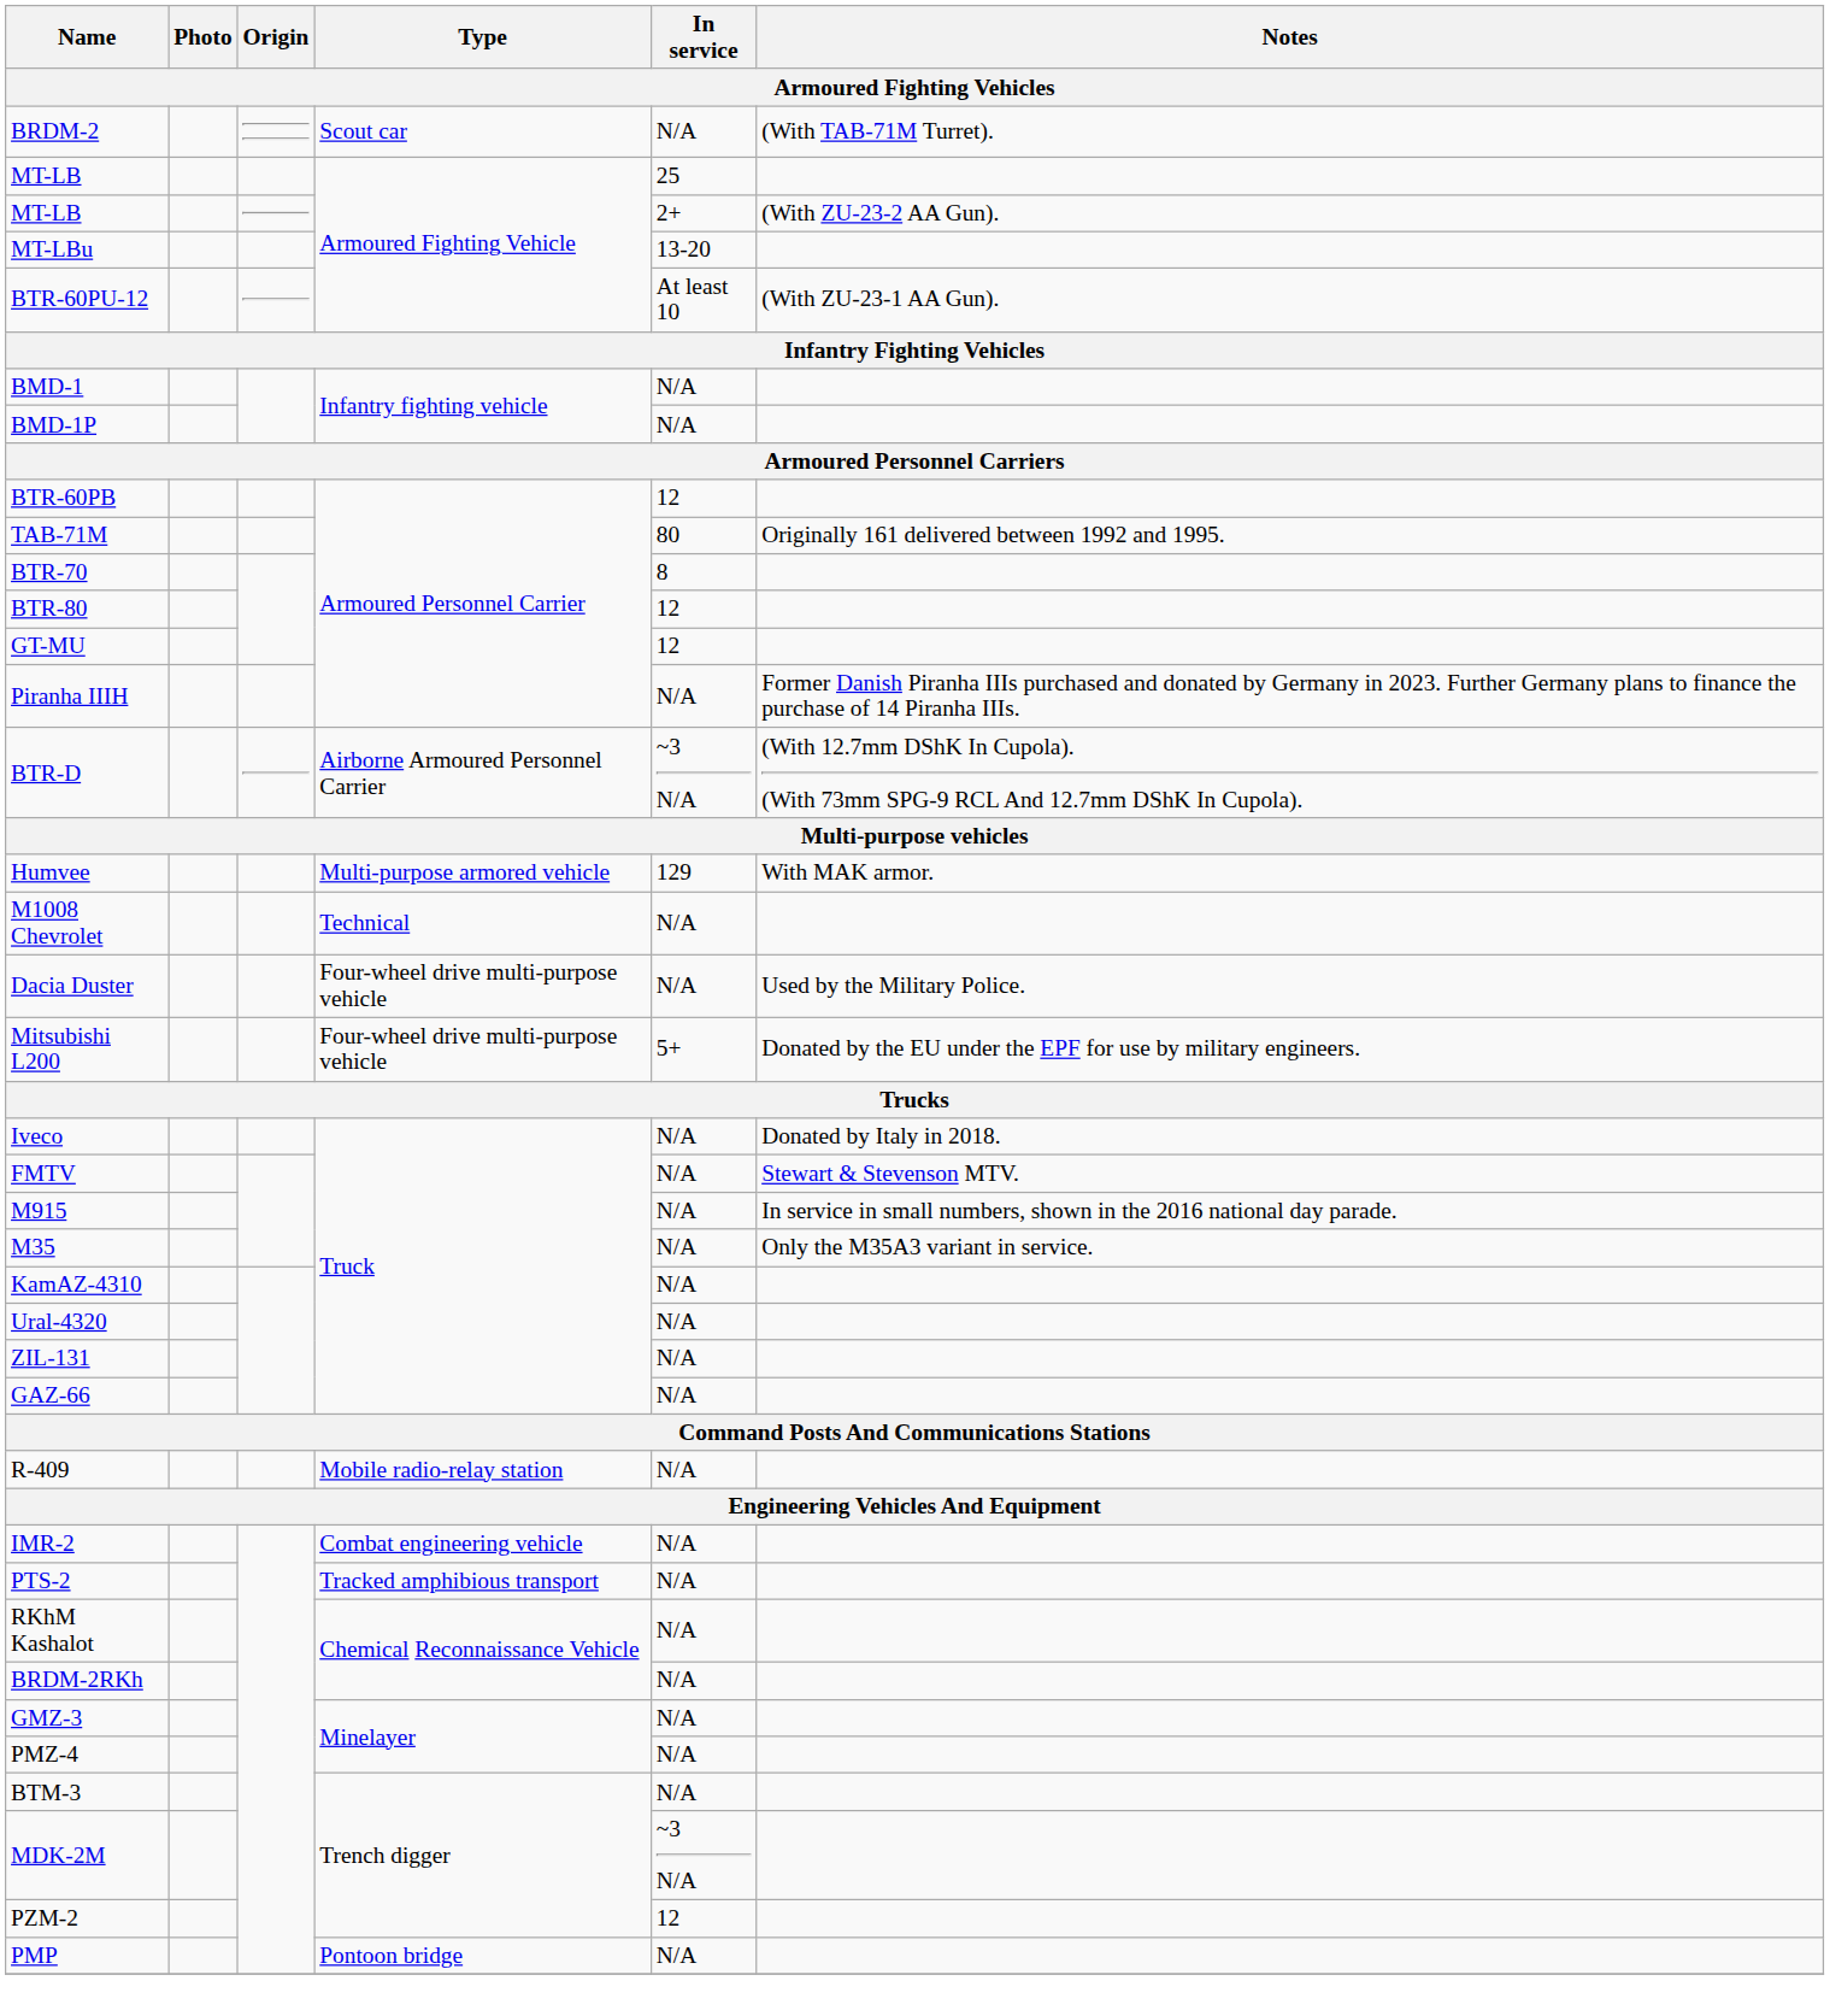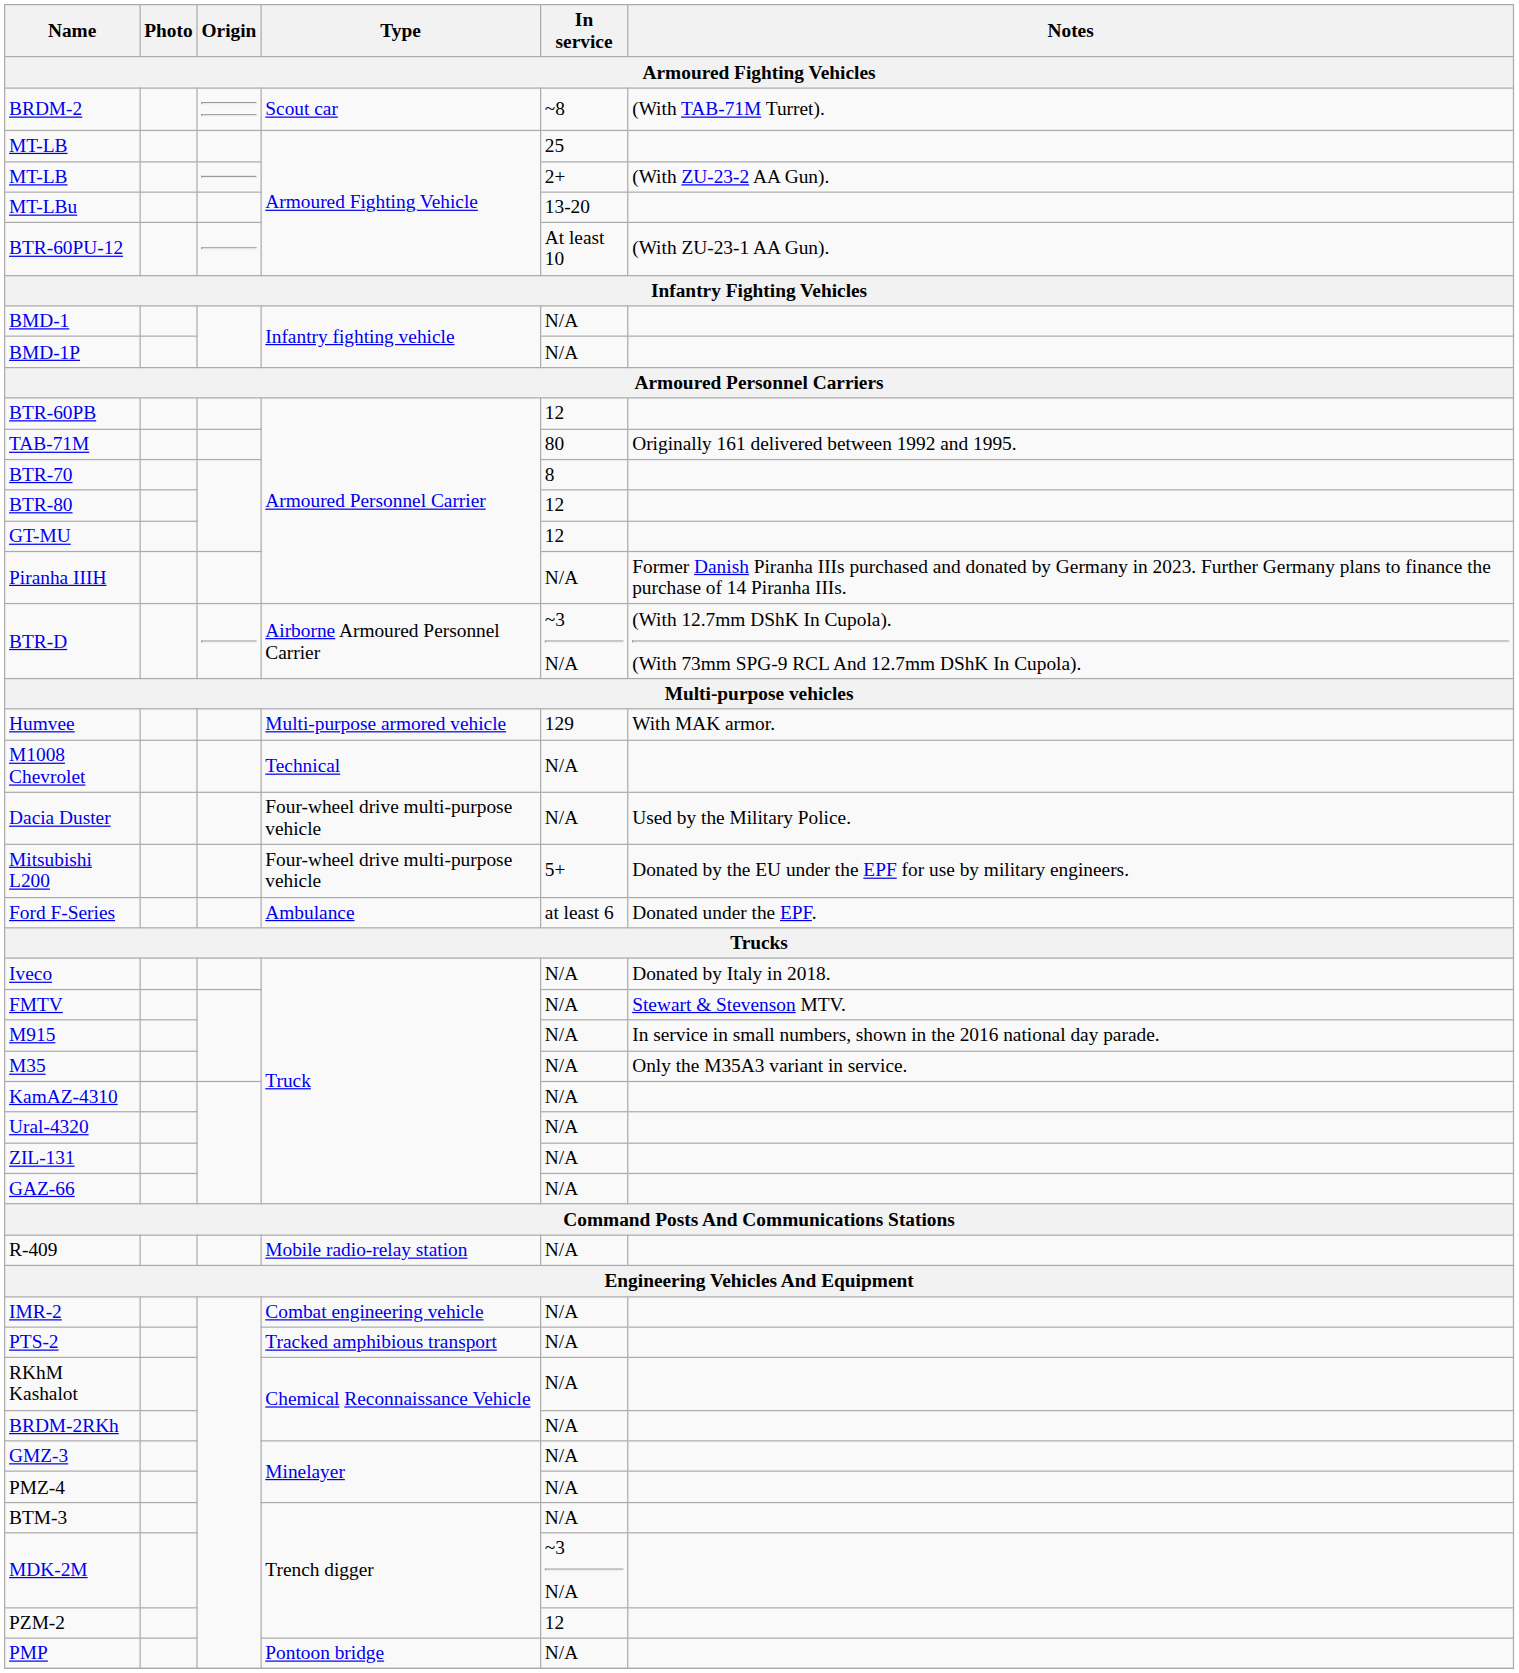 <table class="wikitable">
 <tr>
 <th>Name</th>
 <th>Photo</th>
 <th>Origin</th>
 <th>Type</th>
 <th>In service</th>
 <th>Notes</th>
 </tr>
 <tr>
 <th colspan="6">Armoured Fighting Vehicles</th>
 </tr>
 <tr>
 <td><a href='#'>BRDM-2</a></td>
 <td></td>
 <td><hr><hr></td>
 <td><a href='#'>Scout car</a></td>
-<td>N/A</td>
+<td>~8</td>
 <td>(With <a href='#'>TAB-71M</a> Turret).</td>
 </tr>
 <tr>
 <td><a href='#'>MT-LB</a></td>
 <td></td>
 <td></td>
 <td rowspan="4"><a href='#'>Armoured Fighting Vehicle</a></td>
 <td>25</td>
 <td></td>
 </tr>
 <tr>
 <td><a href='#'>MT-LB</a></td>
 <td></td>
 <td><hr></td>
 <td>2+</td>
 <td>(With <a href='#'>ZU-23-2</a> AA Gun).</td>
 </tr>
 <tr>
 <td><a href='#'>MT-LBu</a></td>
 <td></td>
 <td></td>
 <td>13-20</td>
 <td></td>
 </tr>
 <tr>
 <td><a href='#'>BTR-60PU-12</a></td>
 <td></td>
 <td><hr></td>
 <td>At least 10</td>
 <td>(With ZU-23-1 AA Gun).</td>
 </tr>
 <tr>
 <th colspan="6">Infantry Fighting Vehicles</th>
 </tr>
 <tr>
 <td><a href='#'>BMD-1</a></td>
 <td></td>
 <td rowspan="2"></td>
 <td rowspan="2"><a href='#'>Infantry fighting vehicle</a></td>
 <td>N/A</td>
 <td></td>
 </tr>
 <tr>
 <td><a href='#'>BMD-1P</a></td>
 <td></td>
 <td>N/A</td>
 <td></td>
 </tr>
 <tr>
 <th colspan="6">Armoured Personnel Carriers</th>
 </tr>
 <tr>
 <td><a href='#'>BTR-60PB</a></td>
 <td></td>
 <td></td>
 <td rowspan="6"><a href='#'>Armoured Personnel Carrier</a></td>
 <td>12</td>
 <td></td>
 </tr>
 <tr>
 <td><a href='#'>TAB-71M</a></td>
 <td></td>
 <td></td>
 <td>80</td>
 <td>Originally 161 delivered between 1992 and 1995.</td>
 </tr>
 <tr>
 <td><a href='#'>BTR-70</a></td>
 <td></td>
 <td rowspan="3"></td>
 <td>8</td>
 <td></td>
 </tr>
 <tr>
 <td><a href='#'>BTR-80</a></td>
 <td></td>
 <td>12</td>
 <td></td>
 </tr>
 <tr>
 <td><a href='#'>GT-MU</a></td>
 <td></td>
 <td>12</td>
 <td></td>
 </tr>
 <tr>
 <td><a href='#'>Piranha IIIH</a></td>
 <td></td>
 <td></td>
 <td>N/A</td>
 <td>Former <a href='#'>Danish</a> Piranha IIIs purchased and donated by Germany in 2023. Further Germany plans to finance the purchase of 14 Piranha IIIs.</td>
 </tr>
 <tr>
 <td><a href='#'>BTR-D</a></td>
 <td></td>
 <td><hr></td>
 <td><a href='#'>Airborne</a> Armoured Personnel Carrier</td>
 <td>~3<hr>N/A</td>
 <td>(With 12.7mm DShK In Cupola).<hr>(With 73mm SPG-9 RCL And 12.7mm DShK In Cupola).</td>
 </tr>
 <tr>
 <th colspan="6">Multi-purpose vehicles</th>
 </tr>
 <tr>
 <td><a href='#'>Humvee</a></td>
 <td></td>
 <td></td>
 <td><a href='#'>Multi-purpose armored vehicle</a></td>
 <td>129</td>
 <td>With MAK armor.</td>
 </tr>
 <tr>
 <td><a href='#'>M1008 Chevrolet</a></td>
 <td></td>
 <td></td>
 <td><a href='#'>Technical</a></td>
 <td>N/A</td>
 <td></td>
 </tr>
 <tr>
 <td><a href='#'>Dacia Duster</a></td>
 <td></td>
 <td></td>
 <td>Four-wheel drive multi-purpose vehicle</td>
 <td>N/A</td>
 <td>Used by the Military Police.</td>
 </tr>
 <tr>
 <td><a href='#'>Mitsubishi L200</a></td>
 <td></td>
 <td></td>
 <td>Four-wheel drive multi-purpose vehicle</td>
 <td>5+</td>
 <td>Donated by the EU under the <a href='#'>EPF</a> for use by military engineers.</td>
+</tr>
+<tr>
+<td><a href='#'>Ford F-Series</a></td>
+<td></td>
+<td></td>
+<td><a href='#'>Ambulance</a></td>
+<td>at least 6</td>
+<td>Donated under the <a href='#'>EPF</a>.</td>
 </tr>
 <tr>
 <th colspan="6">Trucks</th>
 </tr>
 <tr>
 <td><a href='#'>Iveco</a></td>
 <td></td>
 <td></td>
 <td rowspan="8"><a href='#'>Truck</a></td>
 <td>N/A</td>
 <td>Donated by Italy in 2018.</td>
 </tr>
 <tr>
 <td><a href='#'>FMTV</a></td>
 <td></td>
 <td rowspan="3"></td>
 <td>N/A</td>
 <td><a href='#'>Stewart & Stevenson</a> MTV.</td>
 </tr>
 <tr>
 <td><a href='#'>M915</a></td>
 <td></td>
 <td>N/A</td>
 <td>In service in small numbers, shown in the 2016 national day parade.</td>
 </tr>
 <tr>
 <td><a href='#'>M35</a></td>
 <td></td>
 <td>N/A</td>
 <td>Only the M35A3 variant in service.</td>
 </tr>
 <tr>
 <td><a href='#'>KamAZ-4310</a></td>
 <td></td>
 <td rowspan="4"></td>
 <td>N/A</td>
 <td></td>
 </tr>
 <tr>
 <td><a href='#'>Ural-4320</a></td>
 <td></td>
 <td>N/A</td>
 <td></td>
 </tr>
 <tr>
 <td><a href='#'>ZIL-131</a></td>
 <td></td>
 <td>N/A</td>
 <td></td>
 </tr>
 <tr>
 <td><a href='#'>GAZ-66</a></td>
 <td></td>
 <td>N/A</td>
 <td></td>
 </tr>
 <tr>
 <th colspan="6">Command Posts And Communications Stations</th>
 </tr>
 <tr>
 <td>R-409</td>
 <td></td>
 <td></td>
 <td><a href='#'>Mobile radio-relay station</a></td>
 <td>N/A</td>
 <td></td>
 </tr>
 <tr>
 <th colspan="6">Engineering Vehicles And Equipment</th>
 </tr>
 <tr>
 <td><a href='#'>IMR-2</a></td>
 <td></td>
 <td rowspan="10"></td>
 <td><a href='#'>Combat engineering vehicle</a></td>
 <td>N/A</td>
 <td></td>
 </tr>
 <tr>
 <td><a href='#'>PTS-2</a></td>
 <td></td>
 <td><a href='#'>Tracked amphibious transport</a></td>
 <td>N/A</td>
 <td></td>
 </tr>
 <tr>
 <td>RKhM Kashalot</td>
 <td></td>
 <td rowspan="2"><a href='#'>Chemical</a> <a href='#'>Reconnaissance Vehicle</a></td>
 <td>N/A</td>
 <td></td>
 </tr>
 <tr>
 <td><a href='#'>BRDM-2RKh</a></td>
 <td></td>
 <td>N/A</td>
 <td></td>
 </tr>
 <tr>
 <td><a href='#'>GMZ-3</a></td>
 <td></td>
 <td rowspan="2"><a href='#'>Minelayer</a></td>
 <td>N/A</td>
 <td></td>
 </tr>
 <tr>
 <td>PMZ-4</td>
 <td></td>
 <td>N/A</td>
 <td></td>
 </tr>
 <tr>
 <td>BTM-3</td>
 <td></td>
 <td rowspan="3">Trench digger</td>
 <td>N/A</td>
 <td></td>
 </tr>
 <tr>
 <td><a href='#'>MDK-2M</a></td>
 <td></td>
 <td>~3<hr>N/A</td>
 <td></td>
 </tr>
 <tr>
 <td>PZM-2</td>
 <td></td>
 <td>12</td>
 <td></td>
 </tr>
 <tr>
 <td><a href='#'>PMP</a></td>
 <td></td>
 <td><a href='#'>Pontoon bridge</a></td>
 <td>N/A</td>
 <td></td>
 </tr>
 <tr>
 </tr>
 </table>
